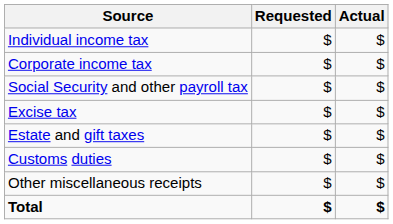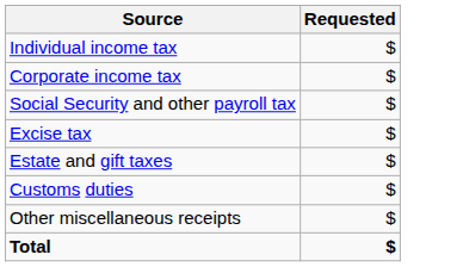 <table class="wikitable sortable">
 <tr>
 <th>Source</th>
 <th data-sort-type="currency">Requested </th>
-<th data-sort-type="currency">Actual </th>
 </tr>
 <tr>
 <td><a href='#'>Individual income tax</a></td>
-<td style="text-align:right">$</td>
 <td style="text-align:right">$</td>
 </tr>
 <tr>
 <td><a href='#'>Corporate income tax</a></td>
 <td style="text-align:right">$</td>
-<td style="text-align:right">$</td>
 </tr>
 <tr>
 <td><a href='#'>Social Security</a> and other <a href='#'>payroll tax</a></td>
-<td style="text-align:right">$</td>
 <td style="text-align:right">$</td>
 </tr>
 <tr>
 <td><a href='#'>Excise tax</a></td>
 <td style="text-align:right">$</td>
-<td style="text-align:right">$</td>
 </tr>
 <tr>
 <td><a href='#'>Estate</a> and <a href='#'>gift taxes</a></td>
-<td style="text-align:right">$</td>
 <td style="text-align:right">$</td>
 </tr>
 <tr>
 <td><a href='#'>Customs</a> <a href='#'>duties</a></td>
 <td style="text-align:right">$</td>
-<td style="text-align:right">$</td>
 </tr>
 <tr>
 <td>Other miscellaneous receipts</td>
-<td style="text-align:right">$</td>
 <td style="text-align:right">$</td>
 </tr>
 <tr class="sortbottom">
 <td><strong>Total</strong></td>
 <td style="text-align:right"><strong>$</strong></td>
-<td style="text-align:right"><strong>$</strong></td>
 </tr>
 </table>
